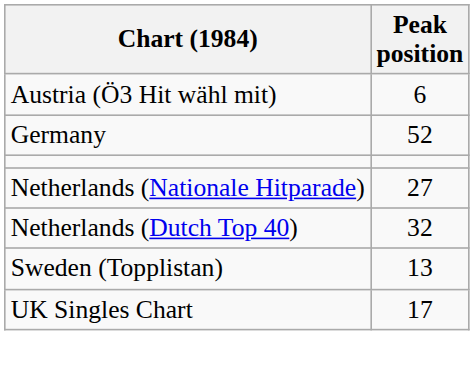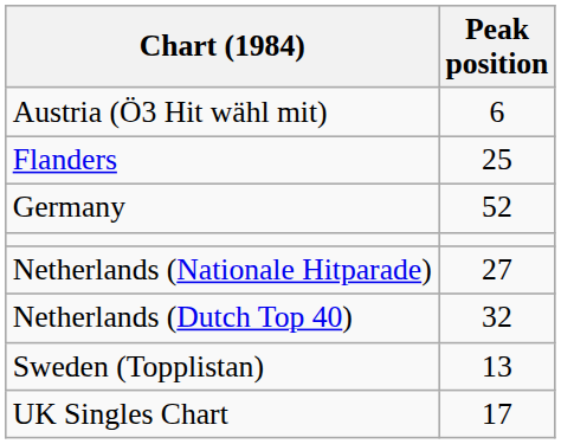 <table class="wikitable sortable">
 <tr>
 <th align="left">Chart (1984)</th>
 <th style="text-align:center;">Peak<br>position</th>
 </tr>
 <tr>
 <td align="left">Austria (Ö3 Hit wähl mit)</td>
 <td style="text-align:center;">6</td>
+</tr>
+<tr>
+<td align="left"><a href='#'>Flanders</a></td>
+<td style="text-align:center;">25</td>
 </tr>
 <tr>
 <td align="left">Germany</td>
 <td style="text-align:center;">52</td>
 </tr>
 <tr>
 <td></td>
 </tr>
 <tr>
 <td align="left">Netherlands (<a href='#'>Nationale Hitparade</a>)</td>
 <td style="text-align:center;">27</td>
 </tr>
 <tr>
 <td align="left">Netherlands (<a href='#'>Dutch Top 40</a>)</td>
 <td style="text-align:center;">32</td>
 </tr>
 <tr>
 <td align="left">Sweden (Topplistan)</td>
 <td style="text-align:center;">13</td>
 </tr>
 <tr>
 <td align="left">UK Singles Chart</td>
 <td style="text-align:center;">17</td>
 </tr>
 </table>
